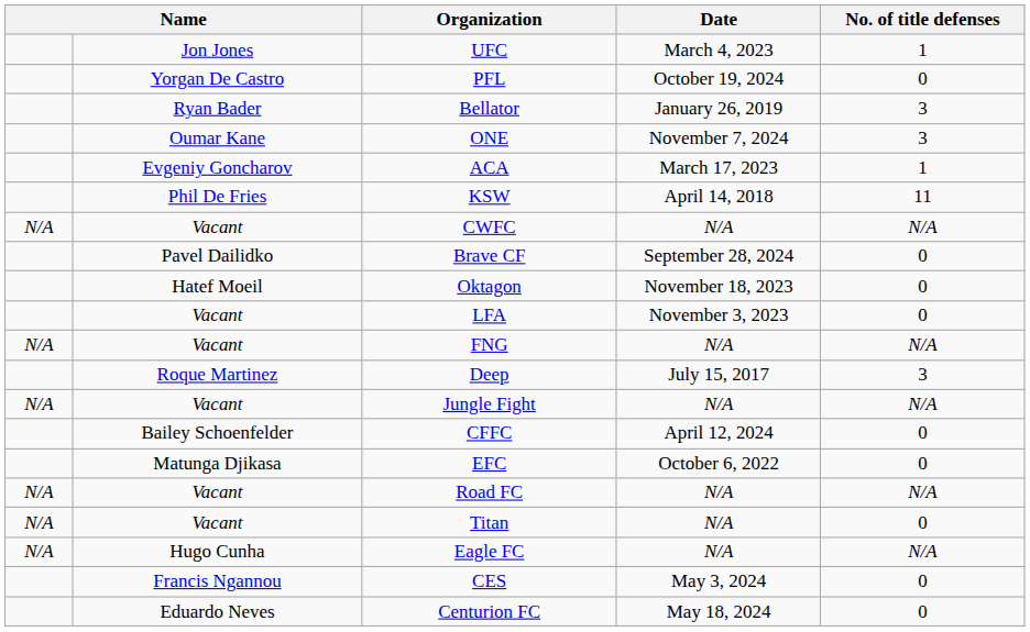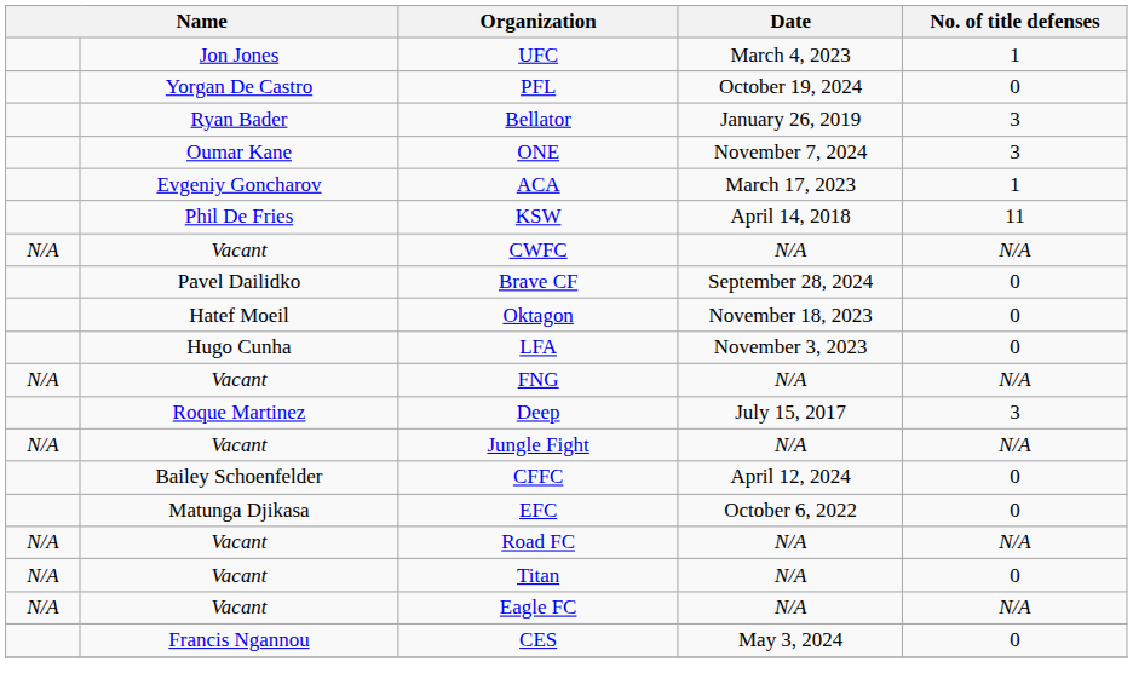 <table class="wikitable" style="width:99%; text-align:center;">
 <tr>
 <th colspan="2" style="width:35%;">Name</th>
 <th style="width:25%;">Organization</th>
 <th width=20%>Date</th>
 <th width=20%>No. of title defenses</th>
 </tr>
 <tr>
 <td (fighter)><br></td>
 <td><a href='#'>Jon Jones</a></td>
 <td><a href='#'>UFC</a></td>
 <td>March 4, 2023</td>
 <td>1</td>
 </tr>
 <tr>
 <td (fighter)><br></td>
 <td><a href='#'>Yorgan De Castro</a></td>
 <td><a href='#'>PFL</a></td>
 <td>October 19, 2024</td>
 <td>0</td>
 </tr>
 <tr>
 <td (fighter)><br></td>
 <td><a href='#'>Ryan Bader</a></td>
 <td><a href='#'>Bellator</a></td>
 <td>January 26, 2019</td>
 <td>3</td>
 </tr>
 <tr>
 <td (fighter)><br></td>
 <td><a href='#'>Oumar Kane</a></td>
 <td><a href='#'>ONE</a></td>
 <td>November 7, 2024</td>
 <td>3</td>
 </tr>
 <tr>
 <td (fighter)><br> </td>
 <td><a href='#'>Evgeniy Goncharov</a></td>
 <td><a href='#'>ACA</a></td>
 <td>March 17, 2023</td>
 <td>1</td>
 </tr>
 <tr>
 <td (fighter)><br> </td>
 <td><a href='#'>Phil De Fries</a></td>
 <td><a href='#'>KSW</a></td>
 <td>April 14, 2018</td>
 <td>11</td>
 </tr>
 <tr>
 <td><em>N/A</em></td>
 <td><em>Vacant</em></td>
 <td><a href='#'>CWFC</a></td>
 <td><em>N/A</em></td>
 <td><em>N/A</em></td>
 </tr>
 <tr>
 <td (fighter)><br></td>
 <td>Pavel Dailidko</td>
 <td><a href='#'>Brave CF</a></td>
 <td>September 28, 2024</td>
 <td>0</td>
 </tr>
 <tr>
 <td (fighter)><br></td>
 <td>Hatef Moeil</td>
 <td><a href='#'>Oktagon</a></td>
 <td>November 18, 2023</td>
 <td>0</td>
 </tr>
 <tr>
 <td (fighter)><br></td>
-<td><em>Vacant</em></td>
+<td>Hugo Cunha</td>
 <td><a href='#'>LFA</a></td>
 <td>November 3, 2023</td>
 <td>0</td>
 </tr>
 <tr>
 <td><em>N/A</em></td>
 <td><em>Vacant</em></td>
 <td><a href='#'>FNG</a></td>
 <td><em>N/A</em></td>
 <td><em>N/A</em></td>
 </tr>
 <tr>
 <td (fighter)><br> </td>
 <td><a href='#'>Roque Martinez</a> <br></td>
 <td><a href='#'>Deep</a></td>
 <td>July 15, 2017</td>
 <td>3</td>
 </tr>
 <tr>
 <td><em>N/A</em></td>
 <td><em>Vacant</em></td>
 <td><a href='#'>Jungle Fight</a></td>
 <td><em>N/A</em></td>
 <td><em>N/A</em></td>
 </tr>
 <tr>
 <td (fighter)><br> </td>
 <td>Bailey Schoenfelder</td>
 <td><a href='#'>CFFC</a></td>
 <td>April 12, 2024</td>
 <td>0</td>
 </tr>
 <tr>
 <td (fighter)><br> </td>
 <td>Matunga Djikasa</td>
 <td><a href='#'>EFC</a></td>
 <td>October 6, 2022</td>
 <td>0</td>
 </tr>
 <tr>
 <td><em>N/A</em></td>
 <td><em>Vacant</em></td>
 <td><a href='#'>Road FC</a></td>
 <td><em>N/A</em></td>
 <td><em>N/A</em></td>
 </tr>
 <tr>
 <td><em>N/A</em></td>
 <td><em>Vacant</em></td>
 <td><a href='#'>Titan</a></td>
 <td><em>N/A</em></td>
 <td>0</td>
 </tr>
 <tr>
 <td><em>N/A</em></td>
-<td>Hugo Cunha</td>
+<td><em>Vacant</em></td>
 <td><a href='#'>Eagle FC</a></td>
 <td><em>N/A</em></td>
 <td><em>N/A</em></td>
 </tr>
 <tr>
 <td (fighter)><br> </td>
 <td><a href='#'>Francis Ngannou</a></td>
 <td><a href='#'>CES</a></td>
 <td>May 3, 2024</td>
 <td>0</td>
 </tr>
 <tr>
-<td (fighter)><br> </td>
-<td>Eduardo Neves</td>
-<td><a href='#'>Centurion FC</a></td>
-<td>May 18, 2024</td>
-<td>0</td>
-</tr>
-<tr>
 </tr>
 </table>
